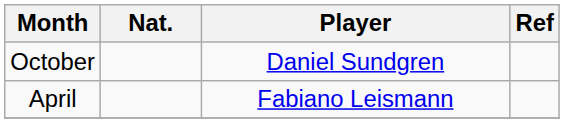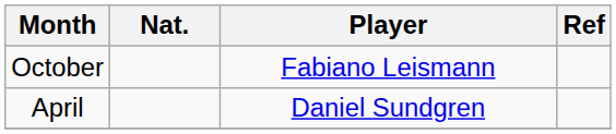 <table class="wikitable sortable" style="text-align: center;">
 <tr>
 <th>Month</th>
 <th width=60>Nat.</th>
 <th width=200>Player</th>
 <th>Ref</th>
 </tr>
 <tr>
 <td>October</td>
 <td></td>
-<td><a href='#'>Daniel Sundgren</a></td>
+<td><a href='#'>Fabiano Leismann</a></td>
 <td></td>
 </tr>
 <tr>
 <td>April</td>
 <td></td>
-<td><a href='#'>Fabiano Leismann</a></td>
+<td><a href='#'>Daniel Sundgren</a></td>
 <td></td>
 </tr>
 <tr>
 </tr>
 </table>
